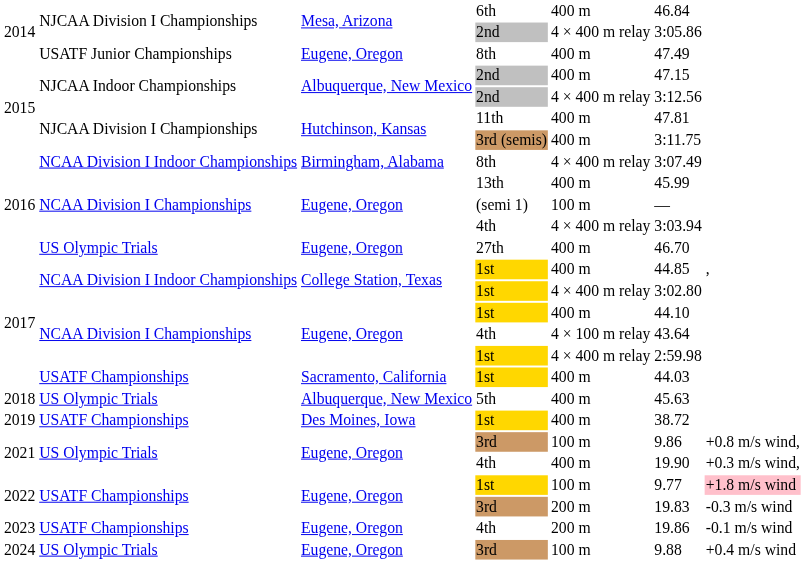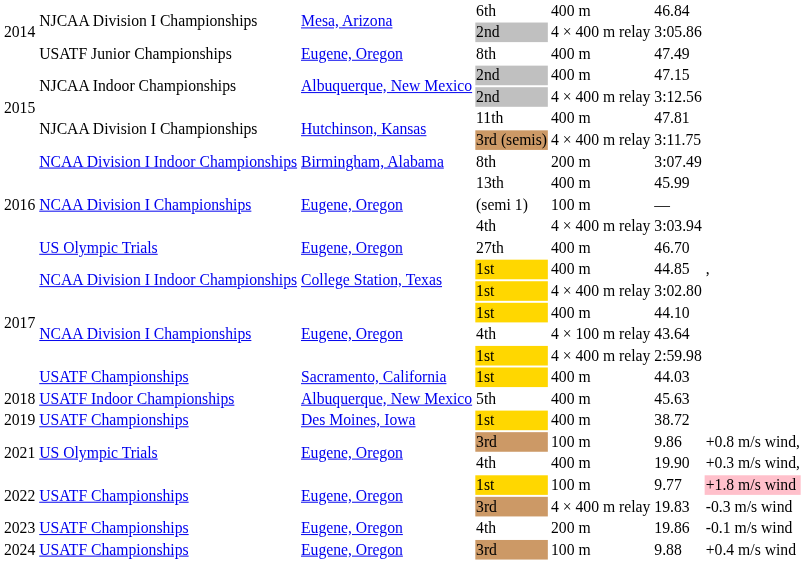 <table>
 <tr>
 <td rowspan=3>2014</td>
 <td rowspan=2>NJCAA Division I Championships</td>
 <td rowspan=2><a href='#'>Mesa, Arizona</a></td>
 <td>6th</td>
 <td>400 m</td>
 <td>46.84</td>
 <td></td>
 </tr>
 <tr>
 <td bgcolor=silver>2nd</td>
 <td data-sort-value="1600 relay">4 × 400 m relay</td>
 <td data-sort-value=185.86>3:05.86</td>
 <td></td>
 </tr>
 <tr>
 <td>USATF Junior Championships</td>
 <td><a href='#'>Eugene, Oregon</a></td>
 <td>8th</td>
 <td>400 m</td>
 <td>47.49</td>
 <td></td>
 </tr>
 <tr>
 <td rowspan=4>2015</td>
 <td rowspan=2>NJCAA Indoor Championships</td>
 <td rowspan=2><a href='#'>Albuquerque, New Mexico</a></td>
 <td bgcolor=silver>2nd</td>
 <td>400 m</td>
 <td>47.15</td>
 <td></td>
 </tr>
 <tr>
 <td bgcolor=silver>2nd</td>
 <td data-sort-value="1600 relay">4 × 400 m relay</td>
 <td data-sort-value=192.56>3:12.56</td>
 <td></td>
 </tr>
 <tr>
 <td rowspan=2>NJCAA Division I Championships</td>
 <td rowspan=2><a href='#'>Hutchinson, Kansas</a></td>
 <td>11th</td>
 <td>400 m</td>
 <td>47.81</td>
 <td></td>
 </tr>
 <tr>
 <td bgcolor=cc9966>3rd (semis)</td>
-<td>400 m</td>
+<td data-sort-value="1600 relay">4 × 400 m relay</td>
 <td data-sort-value=191.75>3:11.75</td>
 <td></td>
 </tr>
 <tr>
 <td rowspan=5>2016</td>
 <td><a href='#'>NCAA Division I Indoor Championships</a></td>
 <td><a href='#'>Birmingham, Alabama</a></td>
 <td>8th</td>
-<td data-sort-value="1600 relay">4 × 400 m relay</td>
+<td>200 m</td>
 <td data-sort-value=187.49>3:07.49</td>
 <td></td>
 </tr>
 <tr>
 <td rowspan=3><a href='#'>NCAA Division I Championships</a></td>
 <td rowspan=3><a href='#'>Eugene, Oregon</a></td>
 <td>13th</td>
 <td>400 m</td>
 <td>45.99</td>
 <td></td>
 </tr>
 <tr>
 <td> (semi 1)</td>
 <td>100 m</td>
 <td data-sort-value=999>—</td>
 <td></td>
 </tr>
 <tr>
 <td>4th</td>
 <td data-sort-value="1600 relay">4 × 400 m relay</td>
 <td data-sort-value=183.94>3:03.94</td>
 <td></td>
 </tr>
 <tr>
 <td><a href='#'>US Olympic Trials</a></td>
 <td><a href='#'>Eugene, Oregon</a></td>
 <td>27th</td>
 <td>400 m</td>
 <td>46.70</td>
 <td></td>
 </tr>
 <tr>
 <td rowspan=6>2017</td>
 <td rowspan=2><a href='#'>NCAA Division I Indoor Championships</a></td>
 <td rowspan=2><a href='#'>College Station, Texas</a></td>
 <td bgcolor=gold>1st</td>
 <td>400 m</td>
 <td>44.85</td>
 <td>, </td>
 </tr>
 <tr>
 <td bgcolor=gold>1st</td>
 <td data-sort-value="1600 relay">4 × 400 m relay</td>
 <td data-sort-value=182.80>3:02.80</td>
 <td></td>
 </tr>
 <tr>
 <td rowspan=3><a href='#'>NCAA Division I Championships</a></td>
 <td rowspan=3><a href='#'>Eugene, Oregon</a></td>
 <td bgcolor=gold>1st</td>
 <td>400 m</td>
 <td>44.10</td>
 <td></td>
 </tr>
 <tr>
 <td>4th</td>
 <td data-sort-value="400 relay">4 × 100 m relay</td>
 <td>43.64</td>
 <td></td>
 </tr>
 <tr>
 <td bgcolor=gold>1st</td>
 <td data-sort-value="1600 relay">4 × 400 m relay</td>
 <td data-sort-value=179.98>2:59.98</td>
 <td></td>
 </tr>
 <tr>
 <td><a href='#'>USATF Championships</a></td>
 <td><a href='#'>Sacramento, California</a></td>
 <td bgcolor=gold>1st</td>
 <td>400 m</td>
 <td>44.03</td>
 <td></td>
 </tr>
 <tr>
 <td>2018</td>
-<td><a href='#'>US Olympic Trials</a></td>
+<td><a href='#'>USATF Indoor Championships</a></td>
 <td><a href='#'>Albuquerque, New Mexico</a></td>
 <td>5th</td>
 <td>400 m</td>
 <td>45.63</td>
 <td></td>
 </tr>
 <tr>
 <td>2019</td>
 <td><a href='#'>USATF Championships</a></td>
 <td><a href='#'>Des Moines, Iowa</a></td>
 <td bgcolor=gold>1st</td>
 <td>400 m</td>
 <td>38.72</td>
 <td></td>
 </tr>
 <tr>
 <td rowspan=2>2021</td>
 <td rowspan=2><a href='#'>US Olympic Trials</a></td>
 <td rowspan=2><a href='#'>Eugene, Oregon</a></td>
 <td bgcolor=cc9966>3rd</td>
 <td>100 m</td>
 <td>9.86</td>
 <td>+0.8 m/s wind, </td>
 </tr>
 <tr>
 <td>4th</td>
 <td>400 m</td>
 <td>19.90</td>
 <td>+0.3 m/s wind, </td>
 </tr>
 <tr>
 <td rowspan=2>2022</td>
 <td rowspan=2><a href='#'>USATF Championships</a></td>
 <td rowspan=2><a href='#'>Eugene, Oregon</a></td>
 <td bgcolor=gold>1st</td>
 <td>100 m</td>
 <td>9.77</td>
 <td style="background: pink;">+1.8 m/s wind</td>
 </tr>
 <tr>
 <td bgcolor=cc9966>3rd</td>
-<td>200 m</td>
+<td data-sort-value="1600 relay">4 × 400 m relay</td>
 <td>19.83</td>
 <td>-0.3 m/s wind</td>
 </tr>
 <tr>
 <td>2023</td>
 <td><a href='#'>USATF Championships</a></td>
 <td><a href='#'>Eugene, Oregon</a></td>
 <td>4th</td>
 <td>200 m</td>
 <td>19.86</td>
 <td>-0.1 m/s wind</td>
 </tr>
 <tr>
 <td>2024</td>
-<td><a href='#'>US Olympic Trials</a></td>
+<td><a href='#'>USATF Championships</a></td>
 <td><a href='#'>Eugene, Oregon</a></td>
 <td bgcolor=cc9966>3rd</td>
 <td>100 m</td>
 <td>9.88</td>
 <td>+0.4 m/s wind</td>
 </tr>
 </table>
